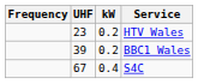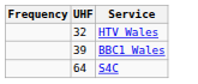 <table class="wikitable sortable">
 <tr>
 <th>Frequency</th>
 <th>UHF</th>
-<th>kW</th>
 <th>Service</th>
 </tr>
 <tr>
 <td></td>
-<td>23</td>
-<td>0.2</td>
+<td>32</td>
 <td><a href='#'>HTV Wales</a></td>
 </tr>
 <tr>
 <td></td>
 <td>39</td>
-<td>0.2</td>
 <td><a href='#'>BBC1 Wales</a></td>
 </tr>
 <tr>
 <td></td>
-<td>67</td>
-<td>0.4</td>
+<td>64</td>
 <td><a href='#'>S4C</a></td>
 </tr>
 </table>
